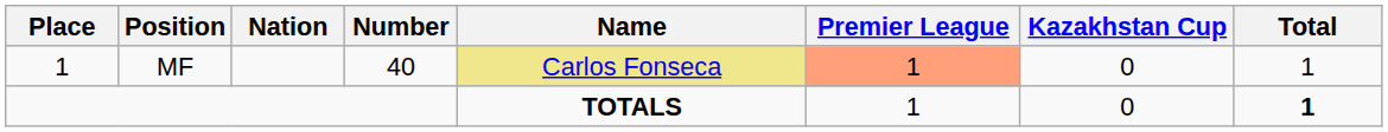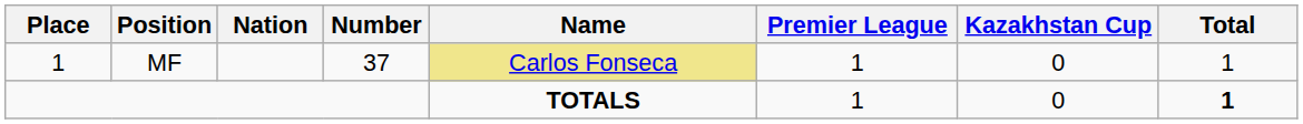 <table class="wikitable" style="font-size: 95%; text-align: center;">
 <tr>
 <th width=60>Place</th>
 <th width=60>Position</th>
 <th width=60>Nation</th>
 <th width=60>Number</th>
 <th width=200>Name</th>
 <th width=120><a href='#'>Premier League</a></th>
 <th width=120><a href='#'>Kazakhstan Cup</a></th>
 <th width=80>Total</th>
 </tr>
 <tr>
 <td>1</td>
 <td>MF</td>
 <td></td>
-<td>40</td>
+<td>37</td>
 <td style="background: khaki;"><a href='#'>Carlos Fonseca</a></td>
-<td style="background: lightsalmon;">1</td>
+<td>1</td>
 <td>0</td>
 <td>1</td>
 </tr>
 <tr>
 <td colspan="4"></td>
 <td><strong>TOTALS</strong></td>
 <td>1</td>
 <td>0</td>
 <td><strong>1</strong></td>
 </tr>
 </table>
